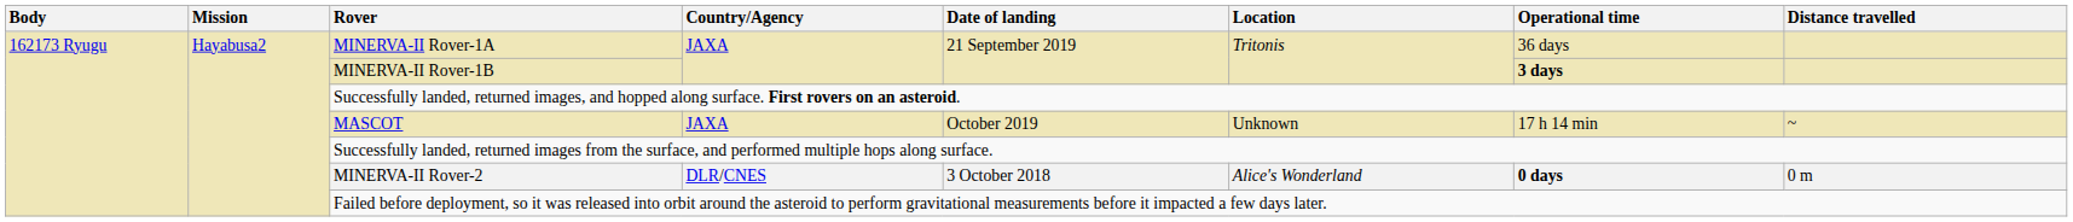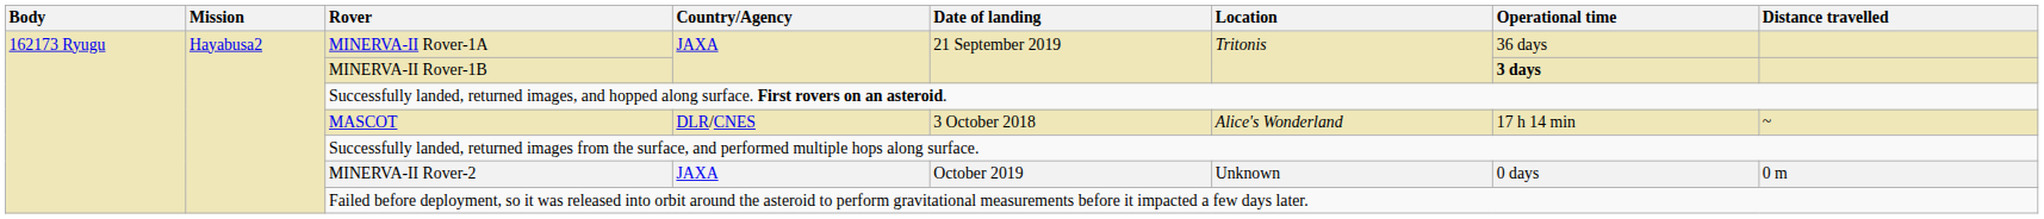 <table class="wikitable sortable" width="100%">
 <tr valign="top">
 <th style="text-align:left">Body</th>
 <th style="text-align:left">Mission</th>
 <th style="text-align:left">Rover</th>
 <th style="text-align:left">Country/Agency</th>
 <th style="text-align:left">Date of landing</th>
 <th style="text-align:left">Location</th>
 <th style="text-align:left">Operational time</th>
 <th style="text-align:left">Distance travelled</th>
 </tr>
 <tr valign="top" style="background:#EFE7B8">
 <td rowspan="7"><a href='#'>162173 Ryugu</a></td>
 <td rowspan="7"><a href='#'>Hayabusa2</a></td>
 <td><a href='#'>MINERVA-II</a> Rover-1A</td>
 <td rowspan=2> <a href='#'>JAXA</a></td>
 <td rowspan=2>21 September 2019</td>
 <td rowspan=2><em>Tritonis</em></td>
 <td>36 days</td>
 <td></td>
 </tr>
 <tr valign="top" style="background:#EFE7B8">
 <td>MINERVA-II Rover-1B</td>
 <td><strong>3 days</strong></td>
 <td></td>
 </tr>
 <tr>
 <td colspan="6">Successfully landed, returned images, and hopped along surface. <strong>First rovers on an asteroid</strong>.</td>
 </tr>
 <tr valign="top" style="background:#EFE7B8">
 <td><a href='#'>MASCOT</a></td>
-<td> <a href='#'>JAXA</a></td>
-<td>October 2019</td>
-<td>Unknown</td>
+<td> <a href='#'>DLR</a>/<a href='#'>CNES</a></td>
+<td>3 October 2018</td>
+<td><em>Alice's Wonderland</em></td>
 <td>17 h 14 min</td>
 <td>~</td>
 </tr>
 <tr>
 <td colspan="6">Successfully landed, returned images from the surface, and performed multiple hops along surface.</td>
 </tr>
 <tr valign="top" style="background:#F2F2F2">
 <td>MINERVA-II Rover-2</td>
-<td> <a href='#'>DLR</a>/<a href='#'>CNES</a></td>
-<td>3 October 2018</td>
-<td><em>Alice's Wonderland</em></td>
-<td><strong>0 days</strong></td>
+<td> <a href='#'>JAXA</a></td>
+<td>October 2019</td>
+<td>Unknown</td>
+<td>0 days</td>
 <td>0 m</td>
 </tr>
 <tr>
 <td colspan="6">Failed before deployment, so it was released into orbit around the asteroid to perform gravitational measurements before it impacted a few days later.</td>
 </tr>
 </table>
